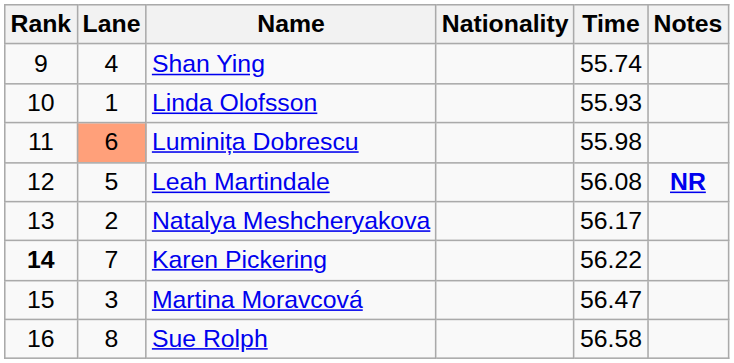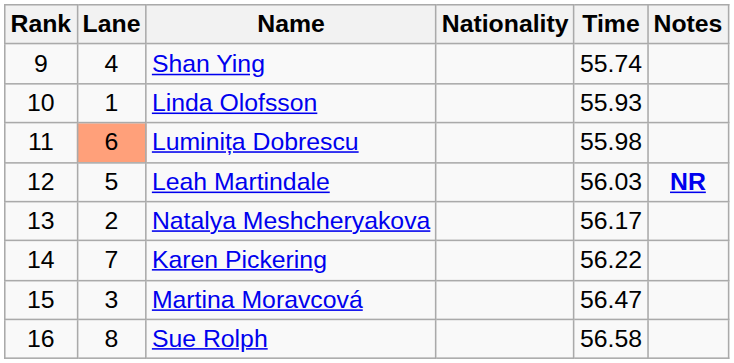 <table class="wikitable sortable" style="text-align:center">
 <tr>
 <th>Rank</th>
 <th>Lane</th>
 <th>Name</th>
 <th>Nationality</th>
 <th>Time</th>
 <th>Notes</th>
 </tr>
 <tr>
 <td>9</td>
 <td>4</td>
 <td align=left><a href='#'>Shan Ying</a></td>
 <td align=left></td>
 <td>55.74</td>
 <td></td>
 </tr>
 <tr>
 <td>10</td>
 <td>1</td>
 <td align=left><a href='#'>Linda Olofsson</a></td>
 <td align=left></td>
 <td>55.93</td>
 <td></td>
 </tr>
 <tr>
 <td>11</td>
 <td style="background: lightsalmon;">6</td>
 <td align=left><a href='#'>Luminița Dobrescu</a></td>
 <td align=left></td>
 <td>55.98</td>
 <td></td>
 </tr>
 <tr>
 <td>12</td>
 <td>5</td>
 <td align=left><a href='#'>Leah Martindale</a></td>
 <td align=left></td>
-<td>56.08</td>
+<td>56.03</td>
 <td><strong><a href='#'>NR</a></strong></td>
 </tr>
 <tr>
 <td>13</td>
 <td>2</td>
 <td align=left><a href='#'>Natalya Meshcheryakova</a></td>
 <td align=left></td>
 <td>56.17</td>
 <td></td>
 </tr>
 <tr>
-<td><strong>14</strong></td>
+<td>14</td>
 <td>7</td>
 <td align=left><a href='#'>Karen Pickering</a></td>
 <td align=left></td>
 <td>56.22</td>
 <td></td>
 </tr>
 <tr>
 <td>15</td>
 <td>3</td>
 <td align=left><a href='#'>Martina Moravcová</a></td>
 <td align=left></td>
 <td>56.47</td>
 <td></td>
 </tr>
 <tr>
 <td>16</td>
 <td>8</td>
 <td align=left><a href='#'>Sue Rolph</a></td>
 <td align=left></td>
 <td>56.58</td>
 <td></td>
 </tr>
 </table>
